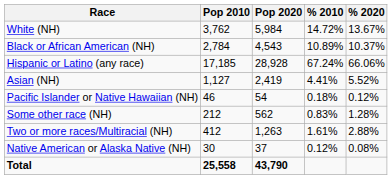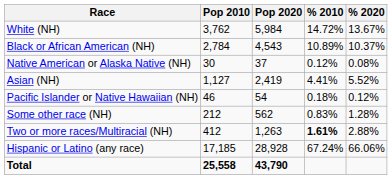 <table class="wikitable">
 <tr>
 <th>Race</th>
 <th>Pop 2010</th>
 <th>Pop 2020</th>
 <th>% 2010</th>
 <th>% 2020</th>
 </tr>
 <tr>
 <td><a href='#'>White</a> (NH)</td>
 <td>3,762</td>
 <td>5,984</td>
 <td>14.72%</td>
 <td>13.67%</td>
 </tr>
 <tr>
 <td><a href='#'>Black or African American</a> (NH)</td>
 <td>2,784</td>
 <td>4,543</td>
 <td>10.89%</td>
 <td>10.37%</td>
 </tr>
 <tr>
-<td><a href='#'>Hispanic or Latino</a> (any race)</td>
-<td>17,185</td>
-<td>28,928</td>
-<td>67.24%</td>
-<td>66.06%</td>
+<td><a href='#'>Native American</a> or <a href='#'>Alaska Native</a> (NH)</td>
+<td>30</td>
+<td>37</td>
+<td>0.12%</td>
+<td>0.08%</td>
 </tr>
 <tr>
 <td><a href='#'>Asian</a> (NH)</td>
 <td>1,127</td>
 <td>2,419</td>
 <td>4.41%</td>
 <td>5.52%</td>
 </tr>
 <tr>
 <td><a href='#'>Pacific Islander</a> or <a href='#'>Native Hawaiian</a> (NH)</td>
 <td>46</td>
 <td>54</td>
 <td>0.18%</td>
 <td>0.12%</td>
 </tr>
 <tr>
 <td><a href='#'>Some other race</a> (NH)</td>
 <td>212</td>
 <td>562</td>
 <td>0.83%</td>
 <td>1.28%</td>
 </tr>
 <tr>
 <td><a href='#'>Two or more races/Multiracial</a> (NH)</td>
 <td>412</td>
 <td>1,263</td>
-<td>1.61%</td>
+<td><strong>1.61%</strong></td>
 <td>2.88%</td>
 </tr>
 <tr>
-<td><a href='#'>Native American</a> or <a href='#'>Alaska Native</a> (NH)</td>
-<td>30</td>
-<td>37</td>
-<td>0.12%</td>
-<td>0.08%</td>
+<td><a href='#'>Hispanic or Latino</a> (any race)</td>
+<td>17,185</td>
+<td>28,928</td>
+<td>67.24%</td>
+<td>66.06%</td>
 </tr>
 <tr>
 <td><strong>Total</strong></td>
 <td><strong>25,558</strong></td>
 <td><strong>43,790</strong></td>
 <td></td>
 </tr>
 </table>
